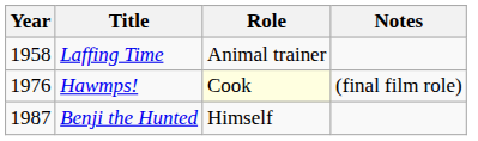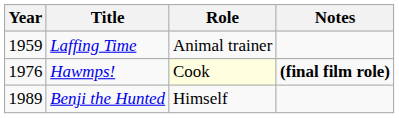 <table class="wikitable">
 <tr>
 <th>Year</th>
 <th>Title</th>
 <th>Role</th>
 <th>Notes</th>
 </tr>
 <tr>
-<td>1958</td>
+<td>1959</td>
 <td><em><a href='#'>Laffing Time</a></em></td>
 <td>Animal trainer</td>
 <td></td>
 </tr>
 <tr>
 <td>1976</td>
 <td><em><a href='#'>Hawmps!</a></em></td>
 <td style="background: lightyellow;">Cook</td>
-<td>(final film role)</td>
+<td><strong>(final film role)</strong></td>
 </tr>
 <tr>
-<td>1987</td>
+<td>1989</td>
 <td><em><a href='#'>Benji the Hunted</a></em></td>
 <td>Himself</td>
 <td></td>
 </tr>
 </table>
